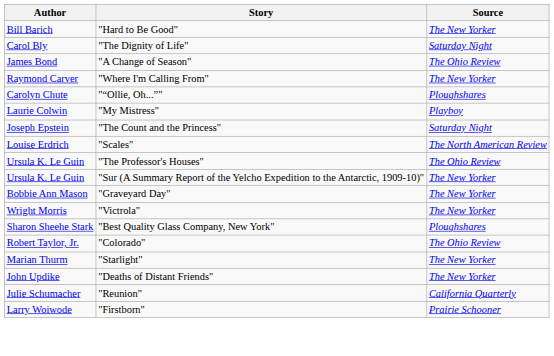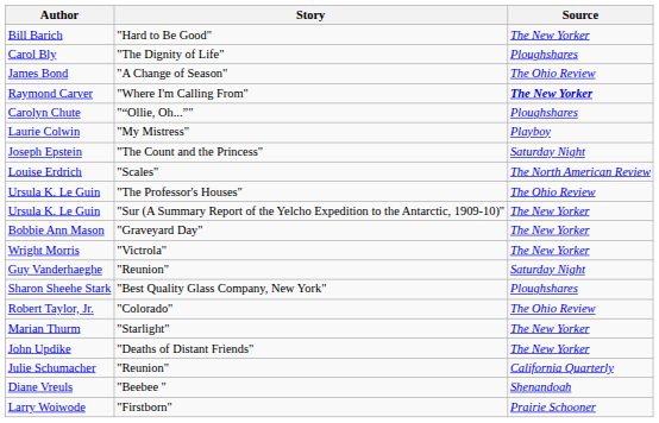 <table class="wikitable">
 <tr>
 <th>Author</th>
 <th>Story</th>
 <th>Source</th>
 </tr>
 <tr>
 <td><a href='#'>Bill Barich</a></td>
 <td>"Hard to Be Good"</td>
 <td><em><a href='#'>The New Yorker</a></em></td>
 </tr>
 <tr>
 <td><a href='#'>Carol Bly</a></td>
 <td>"The Dignity of Life"</td>
-<td><em><a href='#'>Saturday Night</a></em></td>
+<td><em><a href='#'>Ploughshares</a></em></td>
 </tr>
 <tr>
 <td><a href='#'>James Bond</a></td>
 <td>"A Change of Season"</td>
 <td><em><a href='#'>The Ohio Review</a></em></td>
 </tr>
 <tr>
 <td><a href='#'>Raymond Carver</a></td>
 <td>"Where I'm Calling From"</td>
-<td><em><a href='#'>The New Yorker</a></em></td>
+<td><strong><em><a href='#'>The New Yorker</a></em></strong></td>
 </tr>
 <tr>
 <td><a href='#'>Carolyn Chute</a></td>
 <td>"“Ollie, Oh...”"</td>
 <td><em><a href='#'>Ploughshares</a></em></td>
 </tr>
 <tr>
 <td><a href='#'>Laurie Colwin</a></td>
 <td>"My Mistress"</td>
 <td><em><a href='#'>Playboy</a></em></td>
 </tr>
 <tr>
 <td><a href='#'>Joseph Epstein</a></td>
 <td>"The Count and the Princess"</td>
 <td><em><a href='#'>Saturday Night</a></em></td>
 </tr>
 <tr>
 <td><a href='#'>Louise Erdrich</a></td>
 <td>"Scales"</td>
 <td><em><a href='#'>The North American Review</a></em></td>
 </tr>
 <tr>
 <td><a href='#'>Ursula K. Le Guin</a></td>
 <td>"The Professor's Houses"</td>
 <td><em><a href='#'>The Ohio Review</a></em></td>
 </tr>
 <tr>
 <td><a href='#'>Ursula K. Le Guin</a></td>
 <td>"Sur (A Summary Report of the Yelcho Expedition to the Antarctic, 1909-10)"</td>
 <td><em><a href='#'>The New Yorker</a></em></td>
 </tr>
 <tr>
 <td><a href='#'>Bobbie Ann Mason</a></td>
 <td>"Graveyard Day"</td>
 <td><em><a href='#'>The New Yorker</a></em></td>
 </tr>
 <tr>
 <td><a href='#'>Wright Morris</a></td>
 <td>"Victrola"</td>
 <td><em><a href='#'>The New Yorker</a></em></td>
 </tr>
 <tr>
+<td><a href='#'>Guy Vanderhaeghe</a></td>
+<td>"Reunion"</td>
+<td><em><a href='#'>Saturday Night</a></em></td>
+</tr>
+<tr>
 <td><a href='#'>Sharon Sheehe Stark</a></td>
 <td>"Best Quality Glass Company, New York"</td>
 <td><em><a href='#'>Ploughshares</a></em></td>
 </tr>
 <tr>
 <td><a href='#'>Robert Taylor, Jr.</a></td>
 <td>"Colorado"</td>
 <td><em><a href='#'>The Ohio Review</a></em></td>
 </tr>
 <tr>
 <td><a href='#'>Marian Thurm</a></td>
 <td>"Starlight"</td>
 <td><em><a href='#'>The New Yorker</a></em></td>
 </tr>
 <tr>
 <td><a href='#'>John Updike</a></td>
 <td>"Deaths of Distant Friends"</td>
 <td><em><a href='#'>The New Yorker</a></em></td>
 </tr>
 <tr>
 <td><a href='#'>Julie Schumacher</a></td>
 <td>"Reunion"</td>
 <td><em><a href='#'>California Quarterly</a></em></td>
 </tr>
 <tr>
+<td><a href='#'>Diane Vreuls</a></td>
+<td>"Beebee "</td>
+<td><em><a href='#'>Shenandoah</a></em></td>
+</tr>
+<tr>
 <td><a href='#'>Larry Woiwode</a></td>
 <td>"Firstborn"</td>
 <td><em><a href='#'>Prairie Schooner</a></em></td>
 </tr>
 </table>
